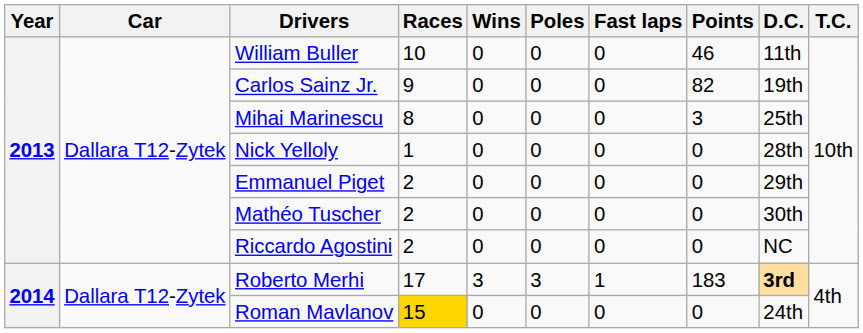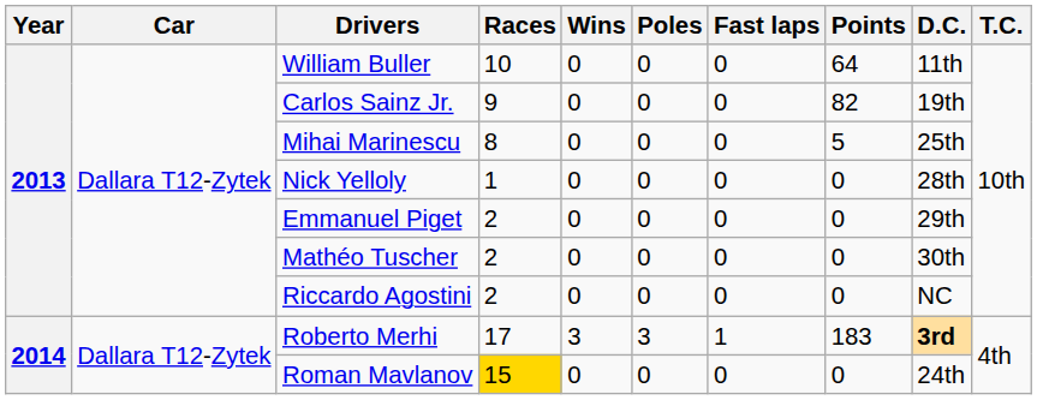 <table class="wikitable" style="font-size:95%">
 <tr>
 <th>Year</th>
 <th>Car</th>
 <th>Drivers</th>
 <th>Races</th>
 <th>Wins</th>
 <th>Poles</th>
 <th>Fast laps</th>
 <th>Points</th>
 <th>D.C.</th>
 <th>T.C.</th>
 </tr>
 <tr>
 <th rowspan=7><a href='#'>2013</a></th>
 <td rowspan=7><a href='#'>Dallara T12</a>-<a href='#'>Zytek</a></td>
 <td> <a href='#'>William Buller</a></td>
 <td>10</td>
 <td>0</td>
 <td>0</td>
 <td>0</td>
-<td>46</td>
+<td>64</td>
 <td>11th</td>
 <td rowspan=7>10th</td>
 </tr>
 <tr>
 <td> <a href='#'>Carlos Sainz Jr.</a></td>
 <td>9</td>
 <td>0</td>
 <td>0</td>
 <td>0</td>
 <td>82</td>
 <td>19th</td>
 </tr>
 <tr>
 <td> <a href='#'>Mihai Marinescu</a></td>
 <td>8</td>
 <td>0</td>
 <td>0</td>
 <td>0</td>
-<td>3</td>
+<td>5</td>
 <td>25th</td>
 </tr>
 <tr>
 <td> <a href='#'>Nick Yelloly</a></td>
 <td>1</td>
 <td>0</td>
 <td>0</td>
 <td>0</td>
 <td>0</td>
 <td>28th</td>
 </tr>
 <tr>
 <td> <a href='#'>Emmanuel Piget</a></td>
 <td>2</td>
 <td>0</td>
 <td>0</td>
 <td>0</td>
 <td>0</td>
 <td>29th</td>
 </tr>
 <tr>
 <td> <a href='#'>Mathéo Tuscher</a></td>
 <td>2</td>
 <td>0</td>
 <td>0</td>
 <td>0</td>
 <td>0</td>
 <td>30th</td>
 </tr>
 <tr>
 <td> <a href='#'>Riccardo Agostini</a></td>
 <td>2</td>
 <td>0</td>
 <td>0</td>
 <td>0</td>
 <td>0</td>
 <td>NC</td>
 </tr>
 <tr>
 <th rowspan=2><a href='#'>2014</a></th>
 <td rowspan=2><a href='#'>Dallara T12</a>-<a href='#'>Zytek</a></td>
 <td> <a href='#'>Roberto Merhi</a></td>
 <td>17</td>
 <td>3</td>
 <td>3</td>
 <td>1</td>
 <td>183</td>
 <td bgcolor="#ffdf9f"><strong>3rd</strong></td>
 <td rowspan=2>4th</td>
 </tr>
 <tr>
 <td> <a href='#'>Roman Mavlanov</a></td>
 <td style="background: gold;">15</td>
 <td>0</td>
 <td>0</td>
 <td>0</td>
 <td>0</td>
 <td>24th</td>
 </tr>
 </table>
